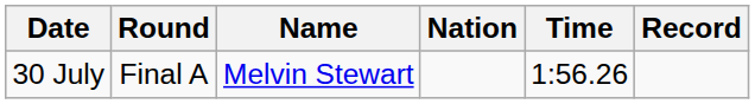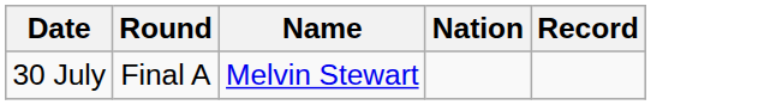 <table class=wikitable style=text-align:center>
 <tr>
 <th>Date</th>
 <th>Round</th>
 <th>Name</th>
 <th>Nation</th>
-<th>Time</th>
 <th>Record</th>
 </tr>
 <tr>
 <td>30 July</td>
 <td>Final A</td>
 <td align=left><a href='#'>Melvin Stewart</a></td>
 <td></td>
-<td>1:56.26</td>
 <td></td>
 </tr>
 </table>
